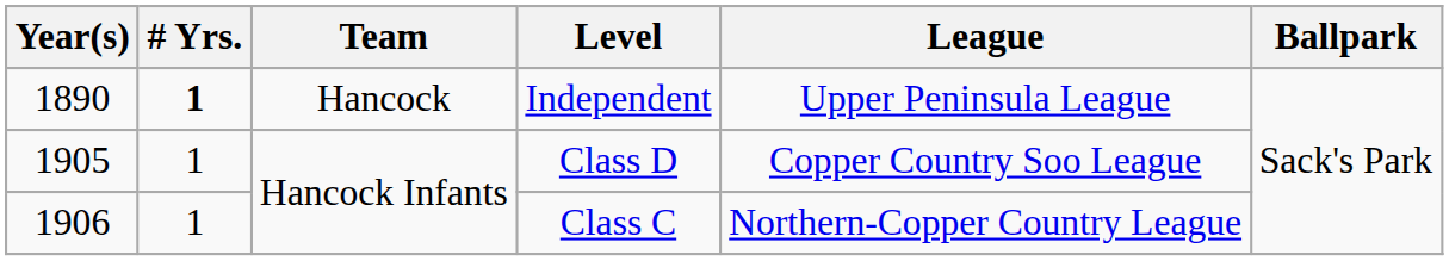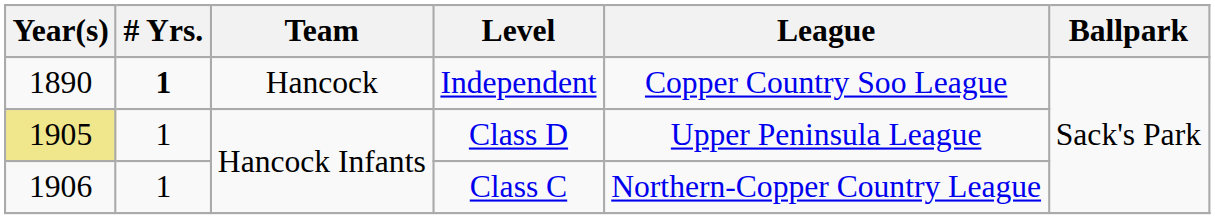 <table class="wikitable" style="text-align:center; font-size: 95%;">
 <tr>
 <th>Year(s)</th>
 <th># Yrs.</th>
 <th>Team</th>
 <th>Level</th>
 <th>League</th>
 <th>Ballpark</th>
 </tr>
 <tr>
 <td>1890</td>
 <td><strong>1</strong></td>
 <td>Hancock</td>
 <td><a href='#'>Independent</a></td>
-<td><a href='#'>Upper Peninsula League</a></td>
+<td><a href='#'>Copper Country Soo League</a></td>
 <td rowspan=3>Sack's Park</td>
 </tr>
 <tr>
-<td>1905</td>
+<td style="background: khaki;">1905</td>
 <td>1</td>
 <td rowspan=2>Hancock Infants</td>
 <td><a href='#'>Class D</a></td>
-<td><a href='#'>Copper Country Soo League</a></td>
+<td><a href='#'>Upper Peninsula League</a></td>
 </tr>
 <tr>
 <td>1906</td>
 <td>1</td>
 <td><a href='#'>Class C</a></td>
 <td><a href='#'>Northern-Copper Country League</a></td>
 </tr>
 <tr>
 </tr>
 </table>
